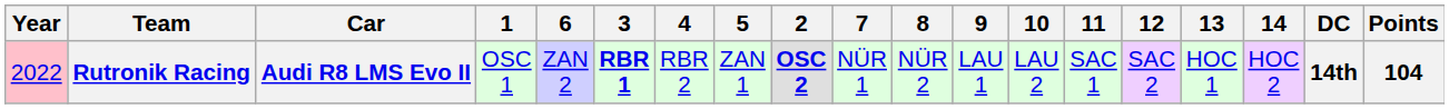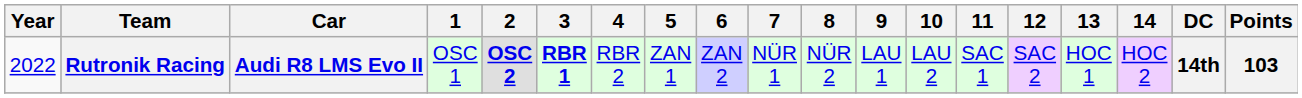 <table class="wikitable" style="text-align:center; font-size:85%">
 <tr>
 <th>Year</th>
 <th>Team</th>
 <th>Car</th>
 <th>1</th>
-<th>6</th>
+<th>2</th>
 <th>3</th>
 <th>4</th>
 <th>5</th>
-<th>2</th>
+<th>6</th>
 <th>7</th>
 <th>8</th>
 <th>9</th>
 <th>10</th>
 <th>11</th>
 <th>12</th>
 <th>13</th>
 <th>14</th>
 <th>DC</th>
 <th>Points</th>
 </tr>
 <tr>
-<td style="background: pink;"><a href='#'>2022</a></td>
+<td><a href='#'>2022</a></td>
 <th nowrap><a href='#'>Rutronik Racing</a></th>
 <th nowrap><a href='#'>Audi R8 LMS Evo II</a></th>
 <td style="background:#DFFFDF;"><a href='#'>OSC<br>1</a><br></td>
-<td style="background:#CFCFFF;"><a href='#'>ZAN<br>2</a><br></td>
+<td style="background:#DFDFDF;"><strong><a href='#'>OSC<br>2</a></strong><br></td>
 <td style="background:#DFFFDF;"><strong><a href='#'>RBR<br>1</a><br></strong></td>
 <td style="background:#DFFFDF;"><a href='#'>RBR<br>2</a><br></td>
 <td style="background:#DFFFDF;"><a href='#'>ZAN<br>1</a><br></td>
-<td style="background:#DFDFDF;"><strong><a href='#'>OSC<br>2</a></strong><br></td>
+<td style="background:#CFCFFF;"><a href='#'>ZAN<br>2</a><br></td>
 <td style="background:#DFFFDF;"><a href='#'>NÜR<br>1</a><br></td>
 <td style="background:#DFFFDF;"><a href='#'>NÜR<br>2</a><br></td>
 <td style="background:#DFFFDF;"><a href='#'>LAU<br>1</a><br></td>
 <td style="background:#DFFFDF;"><a href='#'>LAU<br>2</a><br></td>
 <td style="background:#DFFFDF;"><a href='#'>SAC<br>1</a><br></td>
 <td style="background:#EFCFFF;"><a href='#'>SAC<br>2</a><br></td>
 <td style="background:#DFFFDF;"><a href='#'>HOC<br>1</a><br></td>
 <td style="background:#EFCFFF;"><a href='#'>HOC<br>2</a><br></td>
 <th>14th</th>
-<th>104</th>
+<th>103</th>
 </tr>
 </table>
